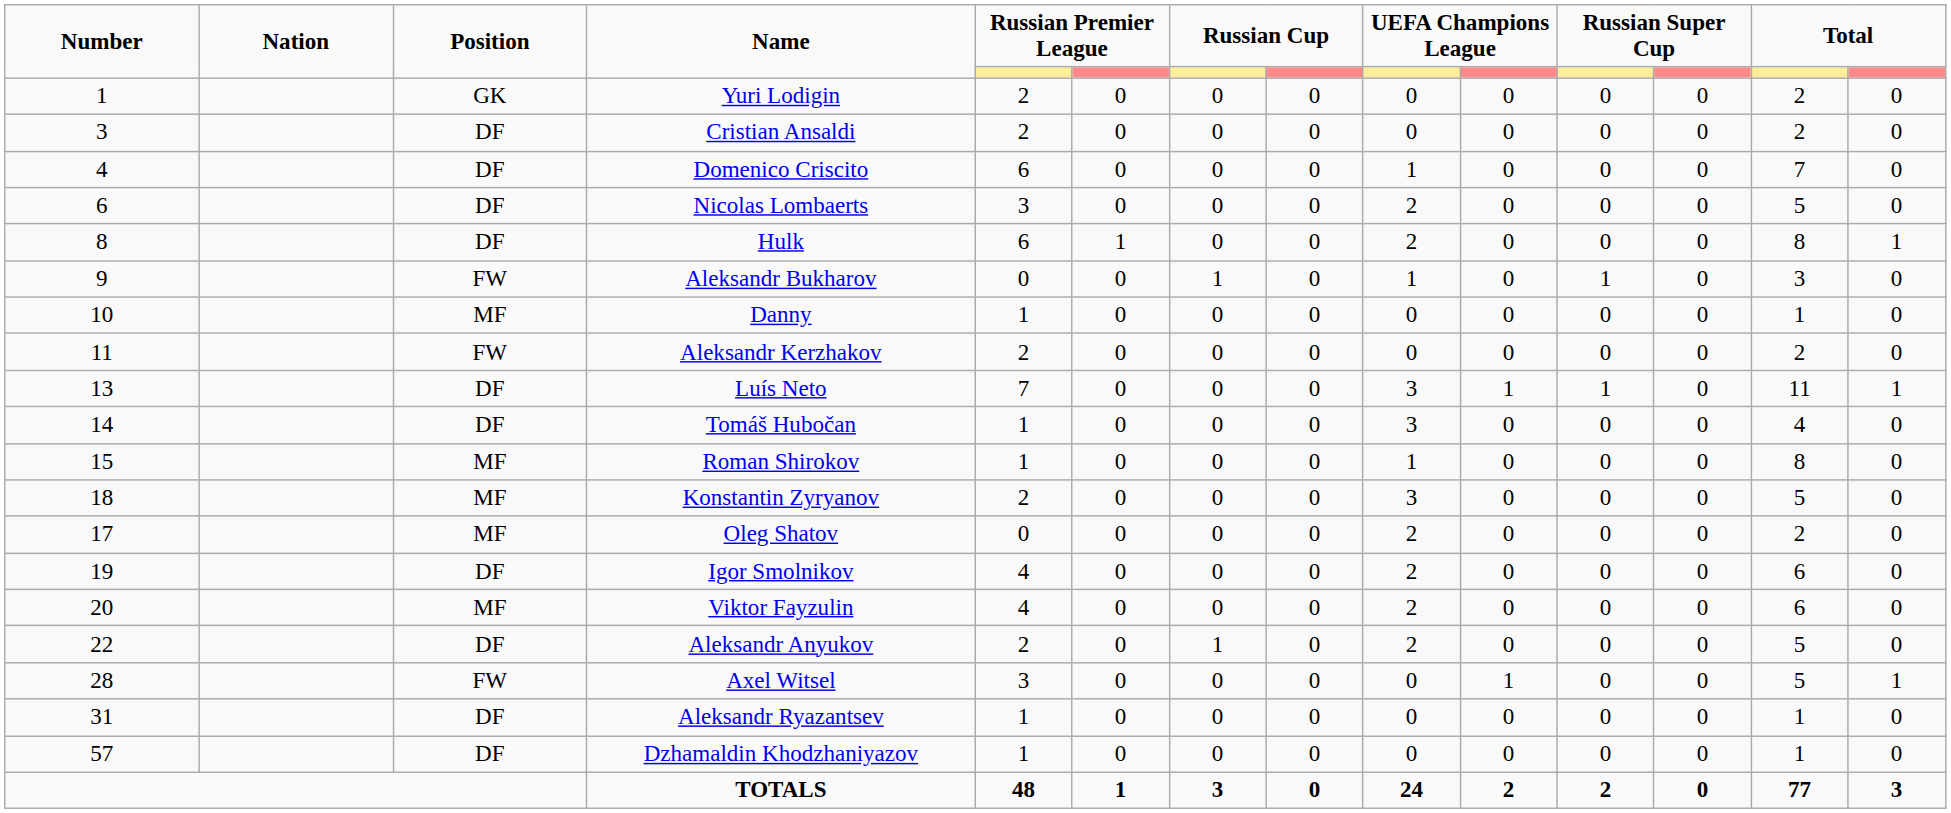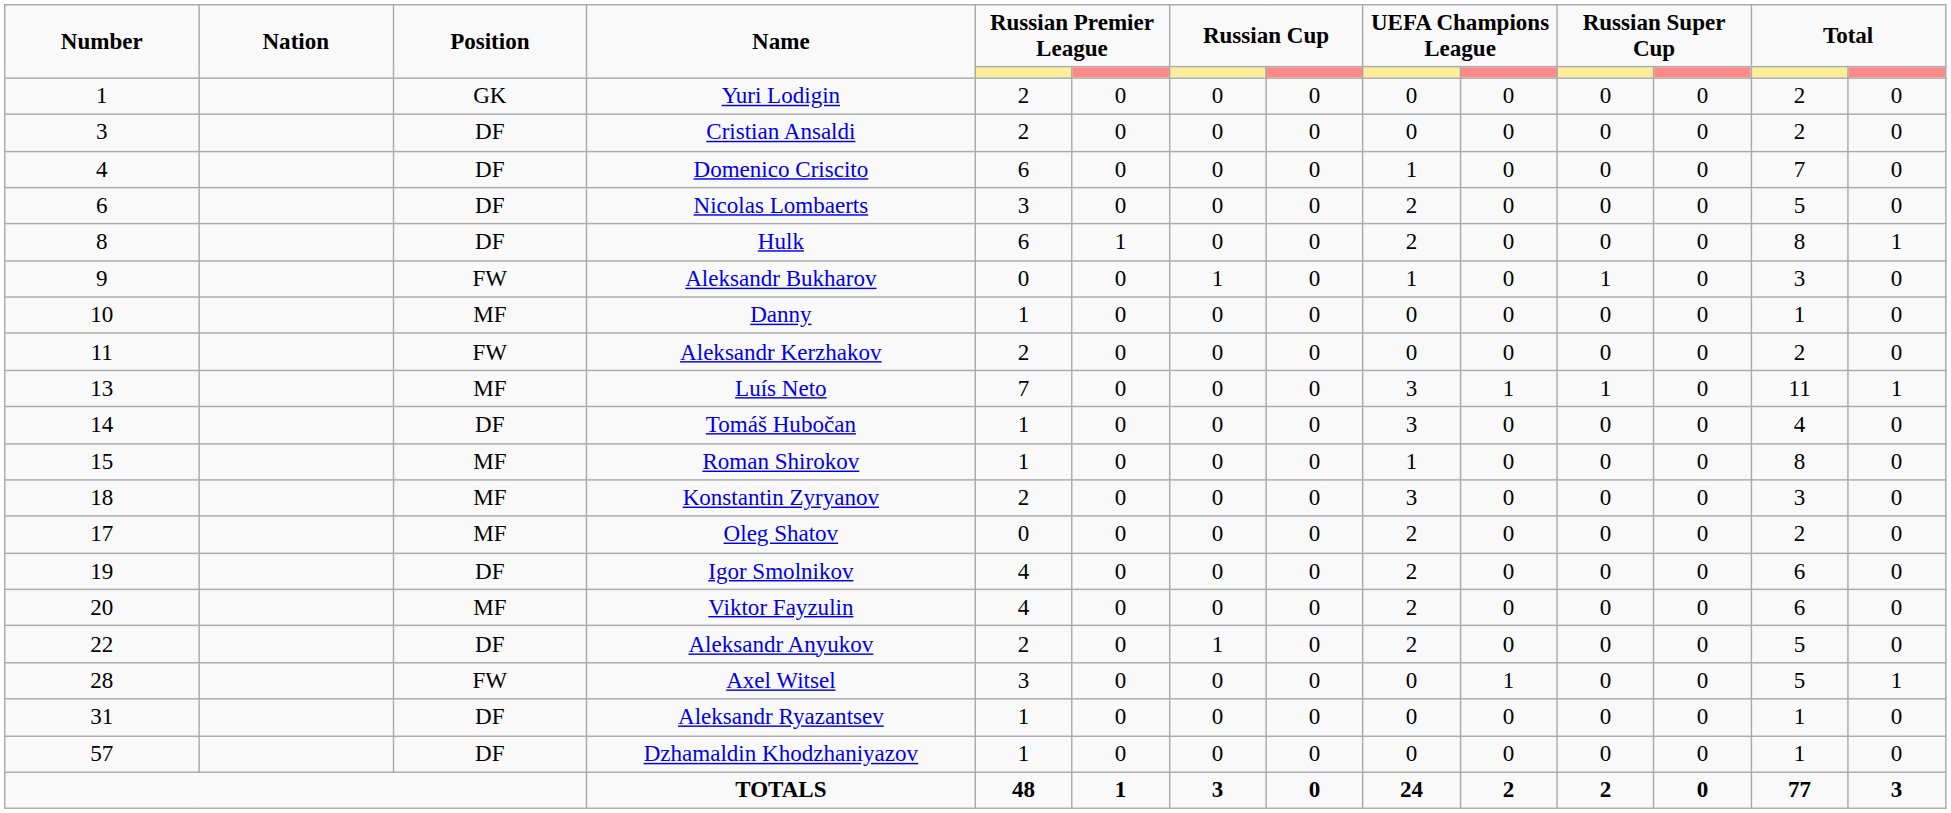 <table class="wikitable" style="text-align:center;">
 <tr style="text-align:center;">
 <td rowspan=2  style="width:10%; "><strong>Number</strong></td>
 <td rowspan=2  style="width:10%; "><strong>Nation</strong></td>
 <td rowspan=2  style="width:10%; "><strong>Position</strong></td>
 <td rowspan=2  style="width:20%; "><strong>Name</strong></td>
 <td colspan=2><strong>Russian Premier League</strong></td>
 <td colspan=2><strong>Russian Cup</strong></td>
 <td colspan=2><strong>UEFA Champions League</strong></td>
 <td colspan=2><strong>Russian Super Cup</strong></td>
 <td colspan=2><strong>Total</strong></td>
 </tr>
 <tr>
 <th style="width:60px; background:#fe9;"></th>
 <th style="width:60px; background:#ff8888;"></th>
 <th style="width:60px; background:#fe9;"></th>
 <th style="width:60px; background:#ff8888;"></th>
 <th style="width:60px; background:#fe9;"></th>
 <th style="width:60px; background:#ff8888;"></th>
 <th style="width:60px; background:#fe9;"></th>
 <th style="width:60px; background:#ff8888;"></th>
 <th style="width:60px; background:#fe9;"></th>
 <th style="width:60px; background:#ff8888;"></th>
 </tr>
 <tr>
 <td>1</td>
 <td></td>
 <td>GK</td>
 <td><a href='#'>Yuri Lodigin</a></td>
 <td>2</td>
 <td>0</td>
 <td>0</td>
 <td>0</td>
 <td>0</td>
 <td>0</td>
 <td>0</td>
 <td>0</td>
 <td>2</td>
 <td>0</td>
 </tr>
 <tr>
 <td>3</td>
 <td></td>
 <td>DF</td>
 <td><a href='#'>Cristian Ansaldi</a></td>
 <td>2</td>
 <td>0</td>
 <td>0</td>
 <td>0</td>
 <td>0</td>
 <td>0</td>
 <td>0</td>
 <td>0</td>
 <td>2</td>
 <td>0</td>
 </tr>
 <tr>
 <td>4</td>
 <td></td>
 <td>DF</td>
 <td><a href='#'>Domenico Criscito</a></td>
 <td>6</td>
 <td>0</td>
 <td>0</td>
 <td>0</td>
 <td>1</td>
 <td>0</td>
 <td>0</td>
 <td>0</td>
 <td>7</td>
 <td>0</td>
 </tr>
 <tr>
 <td>6</td>
 <td></td>
 <td>DF</td>
 <td><a href='#'>Nicolas Lombaerts</a></td>
 <td>3</td>
 <td>0</td>
 <td>0</td>
 <td>0</td>
 <td>2</td>
 <td>0</td>
 <td>0</td>
 <td>0</td>
 <td>5</td>
 <td>0</td>
 </tr>
 <tr>
 <td>8</td>
 <td></td>
 <td>DF</td>
 <td><a href='#'>Hulk</a></td>
 <td>6</td>
 <td>1</td>
 <td>0</td>
 <td>0</td>
 <td>2</td>
 <td>0</td>
 <td>0</td>
 <td>0</td>
 <td>8</td>
 <td>1</td>
 </tr>
 <tr>
 <td>9</td>
 <td></td>
 <td>FW</td>
 <td><a href='#'>Aleksandr Bukharov</a></td>
 <td>0</td>
 <td>0</td>
 <td>1</td>
 <td>0</td>
 <td>1</td>
 <td>0</td>
 <td>1</td>
 <td>0</td>
 <td>3</td>
 <td>0</td>
 </tr>
 <tr>
 <td>10</td>
 <td></td>
 <td>MF</td>
 <td><a href='#'>Danny</a></td>
 <td>1</td>
 <td>0</td>
 <td>0</td>
 <td>0</td>
 <td>0</td>
 <td>0</td>
 <td>0</td>
 <td>0</td>
 <td>1</td>
 <td>0</td>
 </tr>
 <tr>
 <td>11</td>
 <td></td>
 <td>FW</td>
 <td><a href='#'>Aleksandr Kerzhakov</a></td>
 <td>2</td>
 <td>0</td>
 <td>0</td>
 <td>0</td>
 <td>0</td>
 <td>0</td>
 <td>0</td>
 <td>0</td>
 <td>2</td>
 <td>0</td>
 </tr>
 <tr>
 <td>13</td>
 <td></td>
-<td>DF</td>
+<td>MF</td>
 <td><a href='#'>Luís Neto</a></td>
 <td>7</td>
 <td>0</td>
 <td>0</td>
 <td>0</td>
 <td>3</td>
 <td>1</td>
 <td>1</td>
 <td>0</td>
 <td>11</td>
 <td>1</td>
 </tr>
 <tr>
 <td>14</td>
 <td></td>
 <td>DF</td>
 <td><a href='#'>Tomáš Hubočan</a></td>
 <td>1</td>
 <td>0</td>
 <td>0</td>
 <td>0</td>
 <td>3</td>
 <td>0</td>
 <td>0</td>
 <td>0</td>
 <td>4</td>
 <td>0</td>
 </tr>
 <tr>
 <td>15</td>
 <td></td>
 <td>MF</td>
 <td><a href='#'>Roman Shirokov</a></td>
 <td>1</td>
 <td>0</td>
 <td>0</td>
 <td>0</td>
 <td>1</td>
 <td>0</td>
 <td>0</td>
 <td>0</td>
 <td>8</td>
 <td>0</td>
 </tr>
 <tr>
 <td>18</td>
 <td></td>
 <td>MF</td>
 <td><a href='#'>Konstantin Zyryanov</a></td>
 <td>2</td>
 <td>0</td>
 <td>0</td>
 <td>0</td>
 <td>3</td>
 <td>0</td>
 <td>0</td>
 <td>0</td>
-<td>5</td>
+<td>3</td>
 <td>0</td>
 </tr>
 <tr>
 <td>17</td>
 <td></td>
 <td>MF</td>
 <td><a href='#'>Oleg Shatov</a></td>
 <td>0</td>
 <td>0</td>
 <td>0</td>
 <td>0</td>
 <td>2</td>
 <td>0</td>
 <td>0</td>
 <td>0</td>
 <td>2</td>
 <td>0</td>
 </tr>
 <tr>
 <td>19</td>
 <td></td>
 <td>DF</td>
 <td><a href='#'>Igor Smolnikov</a></td>
 <td>4</td>
 <td>0</td>
 <td>0</td>
 <td>0</td>
 <td>2</td>
 <td>0</td>
 <td>0</td>
 <td>0</td>
 <td>6</td>
 <td>0</td>
 </tr>
 <tr>
 <td>20</td>
 <td></td>
 <td>MF</td>
 <td><a href='#'>Viktor Fayzulin</a></td>
 <td>4</td>
 <td>0</td>
 <td>0</td>
 <td>0</td>
 <td>2</td>
 <td>0</td>
 <td>0</td>
 <td>0</td>
 <td>6</td>
 <td>0</td>
 </tr>
 <tr>
 <td>22</td>
 <td></td>
 <td>DF</td>
 <td><a href='#'>Aleksandr Anyukov</a></td>
 <td>2</td>
 <td>0</td>
 <td>1</td>
 <td>0</td>
 <td>2</td>
 <td>0</td>
 <td>0</td>
 <td>0</td>
 <td>5</td>
 <td>0</td>
 </tr>
 <tr>
 <td>28</td>
 <td></td>
 <td>FW</td>
 <td><a href='#'>Axel Witsel</a></td>
 <td>3</td>
 <td>0</td>
 <td>0</td>
 <td>0</td>
 <td>0</td>
 <td>1</td>
 <td>0</td>
 <td>0</td>
 <td>5</td>
 <td>1</td>
 </tr>
 <tr>
 <td>31</td>
 <td></td>
 <td>DF</td>
 <td><a href='#'>Aleksandr Ryazantsev</a></td>
 <td>1</td>
 <td>0</td>
 <td>0</td>
 <td>0</td>
 <td>0</td>
 <td>0</td>
 <td>0</td>
 <td>0</td>
 <td>1</td>
 <td>0</td>
 </tr>
 <tr>
 <td>57</td>
 <td></td>
 <td>DF</td>
 <td><a href='#'>Dzhamaldin Khodzhaniyazov</a></td>
 <td>1</td>
 <td>0</td>
 <td>0</td>
 <td>0</td>
 <td>0</td>
 <td>0</td>
 <td>0</td>
 <td>0</td>
 <td>1</td>
 <td>0</td>
 </tr>
 <tr>
 <td colspan=3></td>
 <td><strong>TOTALS</strong></td>
 <td><strong>48</strong></td>
 <td><strong>1</strong></td>
 <td><strong>3</strong></td>
 <td><strong>0</strong></td>
 <td><strong>24</strong></td>
 <td><strong>2</strong></td>
 <td><strong>2</strong></td>
 <td><strong>0</strong></td>
 <td><strong>77</strong></td>
 <td><strong>3</strong></td>
 </tr>
 </table>
